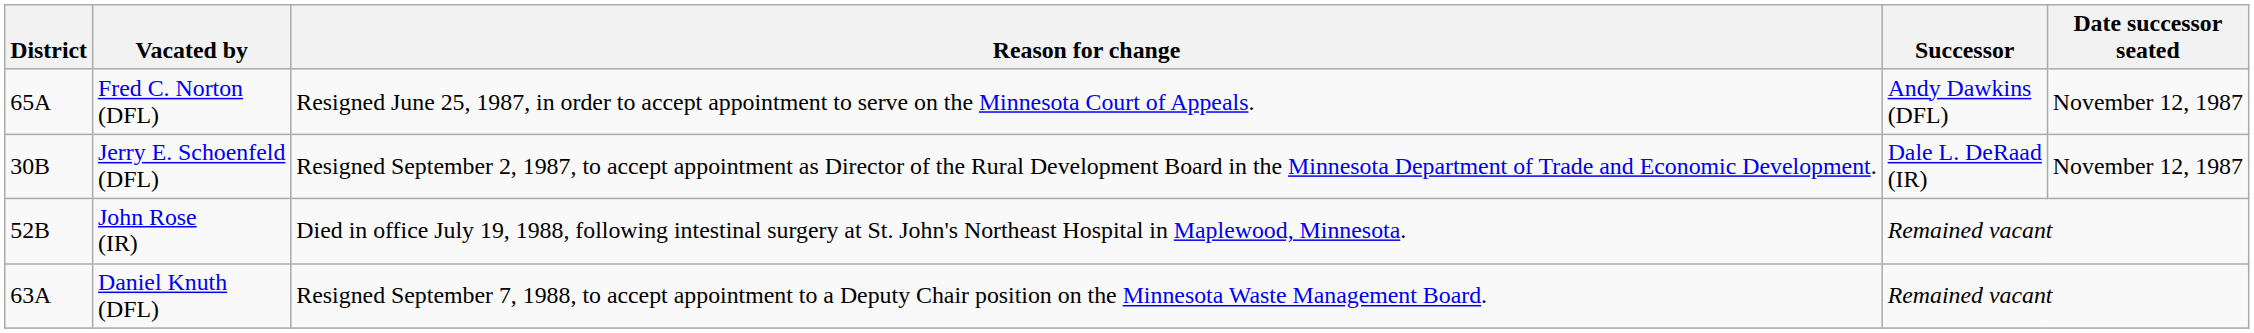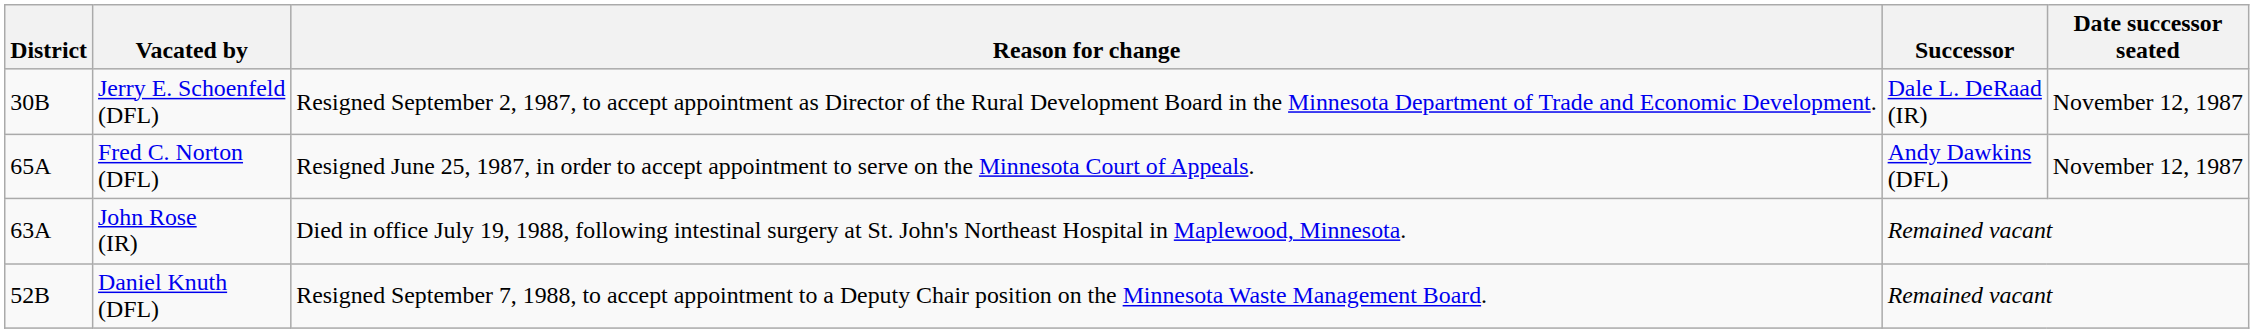 <table class="wikitable sortable">
 <tr style="vertical-align:bottom;">
 <th>District</th>
 <th>Vacated by</th>
 <th>Reason for change</th>
 <th>Successor</th>
 <th>Date successor<br>seated</th>
 </tr>
 <tr>
+<td>30B</td>
+<td nowrap ><a href='#'>Jerry E. Schoenfeld</a><br>(DFL)</td>
+<td>Resigned September 2, 1987, to accept appointment as Director of the Rural Development Board in the <a href='#'>Minnesota Department of Trade and Economic Development</a>.</td>
+<td nowrap ><a href='#'>Dale L. DeRaad</a><br>(IR)</td>
+<td>November 12, 1987</td>
+</tr>
+<tr>
 <td>65A</td>
 <td nowrap ><a href='#'>Fred C. Norton</a><br>(DFL)</td>
 <td>Resigned June 25, 1987, in order to accept appointment to serve on the <a href='#'>Minnesota Court of Appeals</a>.</td>
 <td nowrap ><a href='#'>Andy Dawkins</a><br>(DFL)</td>
 <td>November 12, 1987</td>
 </tr>
 <tr>
-<td>30B</td>
-<td nowrap ><a href='#'>Jerry E. Schoenfeld</a><br>(DFL)</td>
-<td>Resigned September 2, 1987, to accept appointment as Director of the Rural Development Board in the <a href='#'>Minnesota Department of Trade and Economic Development</a>.</td>
-<td nowrap ><a href='#'>Dale L. DeRaad</a><br>(IR)</td>
-<td>November 12, 1987</td>
-</tr>
-<tr>
-<td>52B</td>
+<td>63A</td>
 <td nowrap ><a href='#'>John Rose</a><br>(IR)</td>
 <td>Died in office July 19, 1988, following intestinal surgery at St. John's Northeast Hospital in <a href='#'>Maplewood, Minnesota</a>.</td>
 <td colspan="2"><em>Remained vacant</em></td>
 </tr>
 <tr>
-<td>63A</td>
+<td>52B</td>
 <td nowrap ><a href='#'>Daniel Knuth</a><br>(DFL)</td>
 <td>Resigned September 7, 1988, to accept appointment to a Deputy Chair position on the <a href='#'>Minnesota Waste Management Board</a>.</td>
 <td colspan="2"><em>Remained vacant</em></td>
 </tr>
 </table>
